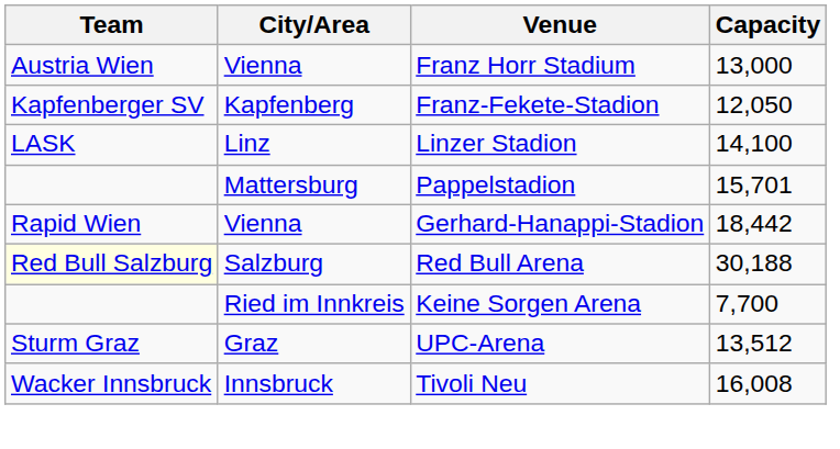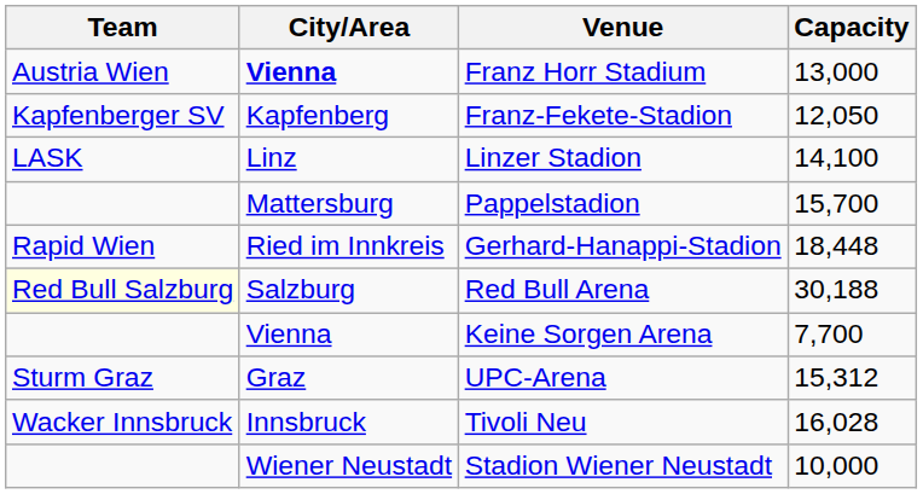 <table class="wikitable sortable">
 <tr>
 <th>Team</th>
 <th>City/Area</th>
 <th>Venue</th>
 <th>Capacity</th>
 </tr>
 <tr>
 <td><a href='#'>Austria Wien</a></td>
-<td><a href='#'>Vienna</a></td>
+<td><strong><a href='#'>Vienna</a></strong></td>
 <td><a href='#'>Franz Horr Stadium</a></td>
 <td>13,000</td>
 </tr>
 <tr>
 <td><a href='#'>Kapfenberger SV</a></td>
 <td><a href='#'>Kapfenberg</a></td>
 <td><a href='#'>Franz-Fekete-Stadion</a></td>
 <td>12,050</td>
 </tr>
 <tr>
 <td><a href='#'>LASK</a></td>
 <td><a href='#'>Linz</a></td>
 <td><a href='#'>Linzer Stadion</a></td>
 <td>14,100</td>
 </tr>
 <tr>
 <td></td>
 <td><a href='#'>Mattersburg</a></td>
 <td><a href='#'>Pappelstadion</a></td>
-<td>15,701</td>
+<td>15,700</td>
 </tr>
 <tr>
 <td><a href='#'>Rapid Wien</a></td>
-<td><a href='#'>Vienna</a></td>
+<td><a href='#'>Ried im Innkreis</a></td>
 <td><a href='#'>Gerhard-Hanappi-Stadion</a></td>
-<td>18,442</td>
+<td>18,448</td>
 </tr>
 <tr>
 <td style="background: lightyellow;"><a href='#'>Red Bull Salzburg</a></td>
 <td><a href='#'>Salzburg</a></td>
 <td><a href='#'>Red Bull Arena</a></td>
 <td>30,188</td>
 </tr>
 <tr>
 <td></td>
-<td><a href='#'>Ried im Innkreis</a></td>
+<td><a href='#'>Vienna</a></td>
 <td><a href='#'>Keine Sorgen Arena</a></td>
 <td>7,700</td>
 </tr>
 <tr>
 <td><a href='#'>Sturm Graz</a></td>
 <td><a href='#'>Graz</a></td>
 <td><a href='#'>UPC-Arena</a></td>
-<td>13,512</td>
+<td>15,312</td>
 </tr>
 <tr>
 <td><a href='#'>Wacker Innsbruck</a></td>
 <td><a href='#'>Innsbruck</a></td>
 <td><a href='#'>Tivoli Neu</a></td>
-<td>16,008</td>
+<td>16,028</td>
+</tr>
+<tr>
+<td></td>
+<td><a href='#'>Wiener Neustadt</a></td>
+<td><a href='#'>Stadion Wiener Neustadt</a></td>
+<td>10,000</td>
 </tr>
 </table>
